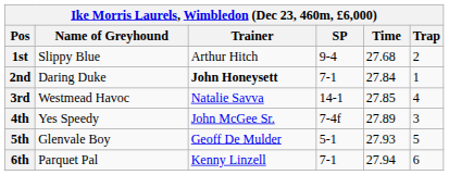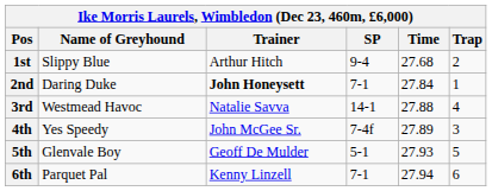 <table class="wikitable">
 <tr>
 <th colspan="6"><a href='#'>Ike Morris Laurels</a>, <a href='#'>Wimbledon</a> (Dec 23, 460m, £6,000)</th>
 </tr>
 <tr>
 <th width=30>Pos</th>
 <th width=180>Name of Greyhound</th>
 <th width=150>Trainer</th>
 <th width=50>SP</th>
 <th width=50>Time</th>
 <th width=30>Trap</th>
 </tr>
 <tr>
 <th>1st</th>
 <td>Slippy Blue</td>
 <td>Arthur Hitch</td>
 <td>9-4</td>
 <td>27.68</td>
 <td>2</td>
 </tr>
 <tr>
 <th>2nd</th>
 <td>Daring Duke</td>
 <td><strong>John Honeysett</strong></td>
 <td>7-1</td>
 <td>27.84</td>
 <td>1</td>
 </tr>
 <tr>
 <th>3rd</th>
 <td>Westmead Havoc</td>
 <td><a href='#'>Natalie Savva</a></td>
 <td>14-1</td>
-<td>27.85</td>
+<td>27.88</td>
 <td>4</td>
 </tr>
 <tr>
 <th>4th</th>
 <td>Yes Speedy</td>
 <td><a href='#'>John McGee Sr.</a></td>
 <td>7-4f</td>
 <td>27.89</td>
 <td>3</td>
 </tr>
 <tr>
 <th>5th</th>
 <td>Glenvale Boy</td>
 <td><a href='#'>Geoff De Mulder</a></td>
 <td>5-1</td>
 <td>27.93</td>
 <td>5</td>
 </tr>
 <tr>
 <th>6th</th>
 <td>Parquet Pal</td>
 <td><a href='#'>Kenny Linzell</a></td>
 <td>7-1</td>
 <td>27.94</td>
 <td>6</td>
 </tr>
 </table>
